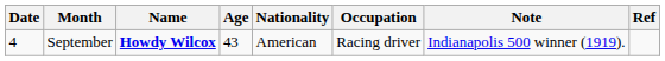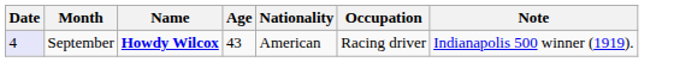 <table class="wikitable" style="font-size:85%;">
 <tr>
 <th>Date</th>
 <th>Month</th>
 <th>Name</th>
 <th>Age</th>
 <th>Nationality</th>
 <th>Occupation</th>
 <th>Note</th>
-<th>Ref</th>
 </tr>
 <tr>
-<td>4</td>
+<td style="background: lavender;">4</td>
 <td>September</td>
 <td><strong><a href='#'>Howdy Wilcox</a></strong></td>
 <td>43</td>
 <td>American</td>
 <td>Racing driver</td>
 <td><a href='#'>Indianapolis 500</a> winner (<a href='#'>1919</a>).</td>
-<td></td>
 </tr>
 </table>
